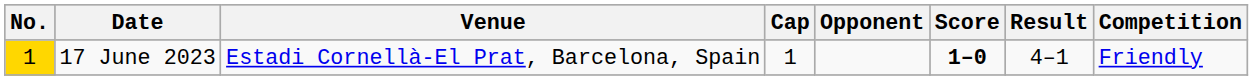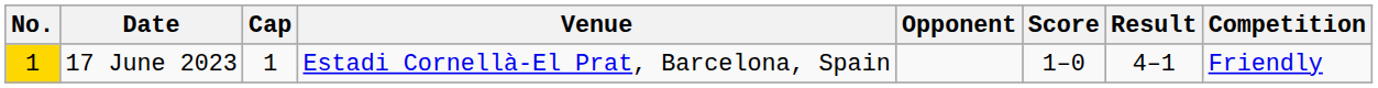 <table class="wikitable">
 <tr>
 <th>No.</th>
 <th>Date</th>
+<th>Cap</th>
 <th>Venue</th>
-<th>Cap</th>
 <th>Opponent</th>
 <th>Score</th>
 <th>Result</th>
 <th>Competition</th>
 </tr>
 <tr>
 <td align="center" style="background: gold;">1</td>
 <td>17 June 2023</td>
+<td align=center>1</td>
 <td><a href='#'>Estadi Cornellà-El Prat</a>, Barcelona, Spain</td>
-<td align=center>1</td>
 <td></td>
-<td align="center"><strong>1–0</strong></td>
+<td align="center">1–0</td>
 <td align="center">4–1</td>
 <td><a href='#'>Friendly</a></td>
 </tr>
 </table>
